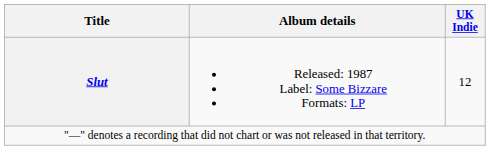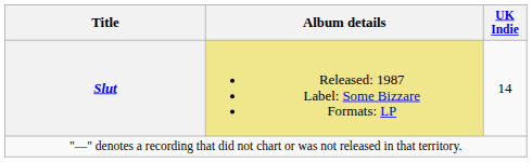 <table class="wikitable plainrowheaders" style="text-align:center;">
 <tr>
 <th scope="col" rowspan="1" style="width:14em;">Title</th>
 <th scope="col" rowspan="1" style="width:19.5em;">Album details</th>
 <th scope="col" rowspan="1" style="width:3em;font-size:90%;"><a href='#'>UK Indie</a><br></th>
 </tr>
 <tr>
 <th scope="row"><em><a href='#'>Slut</a></em></th>
-<td><br><ul><li>Released: 1987</li><li>Label: <a href='#'>Some Bizzare</a></li><li>Formats: <a href='#'>LP</a></li></ul></td>
-<td>12</td>
+<td style="background: khaki;"><br><ul><li>Released: 1987</li><li>Label: <a href='#'>Some Bizzare</a></li><li>Formats: <a href='#'>LP</a></li></ul></td>
+<td>14</td>
 </tr>
 <tr>
 <td colspan="6" style="font-size:90%">"—" denotes a recording that did not chart or was not released in that territory.</td>
 </tr>
 </table>
